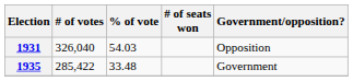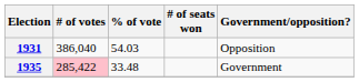 <table class="wikitable">
 <tr>
 <th>Election</th>
 <th># of votes</th>
 <th>% of vote</th>
 <th># of seats<br>won</th>
 <th>Government/opposition?</th>
 </tr>
 <tr>
 <th><a href='#'>1931</a></th>
-<td>326,040</td>
+<td>386,040</td>
 <td>54.03</td>
 <td></td>
 <td rowspan=1>Opposition</td>
 </tr>
 <tr>
 <th><a href='#'>1935</a></th>
-<td>285,422</td>
+<td style="background: pink;">285,422</td>
 <td>33.48</td>
 <td></td>
 <td rowspan=1>Government</td>
 </tr>
 <tr>
 </tr>
 </table>
